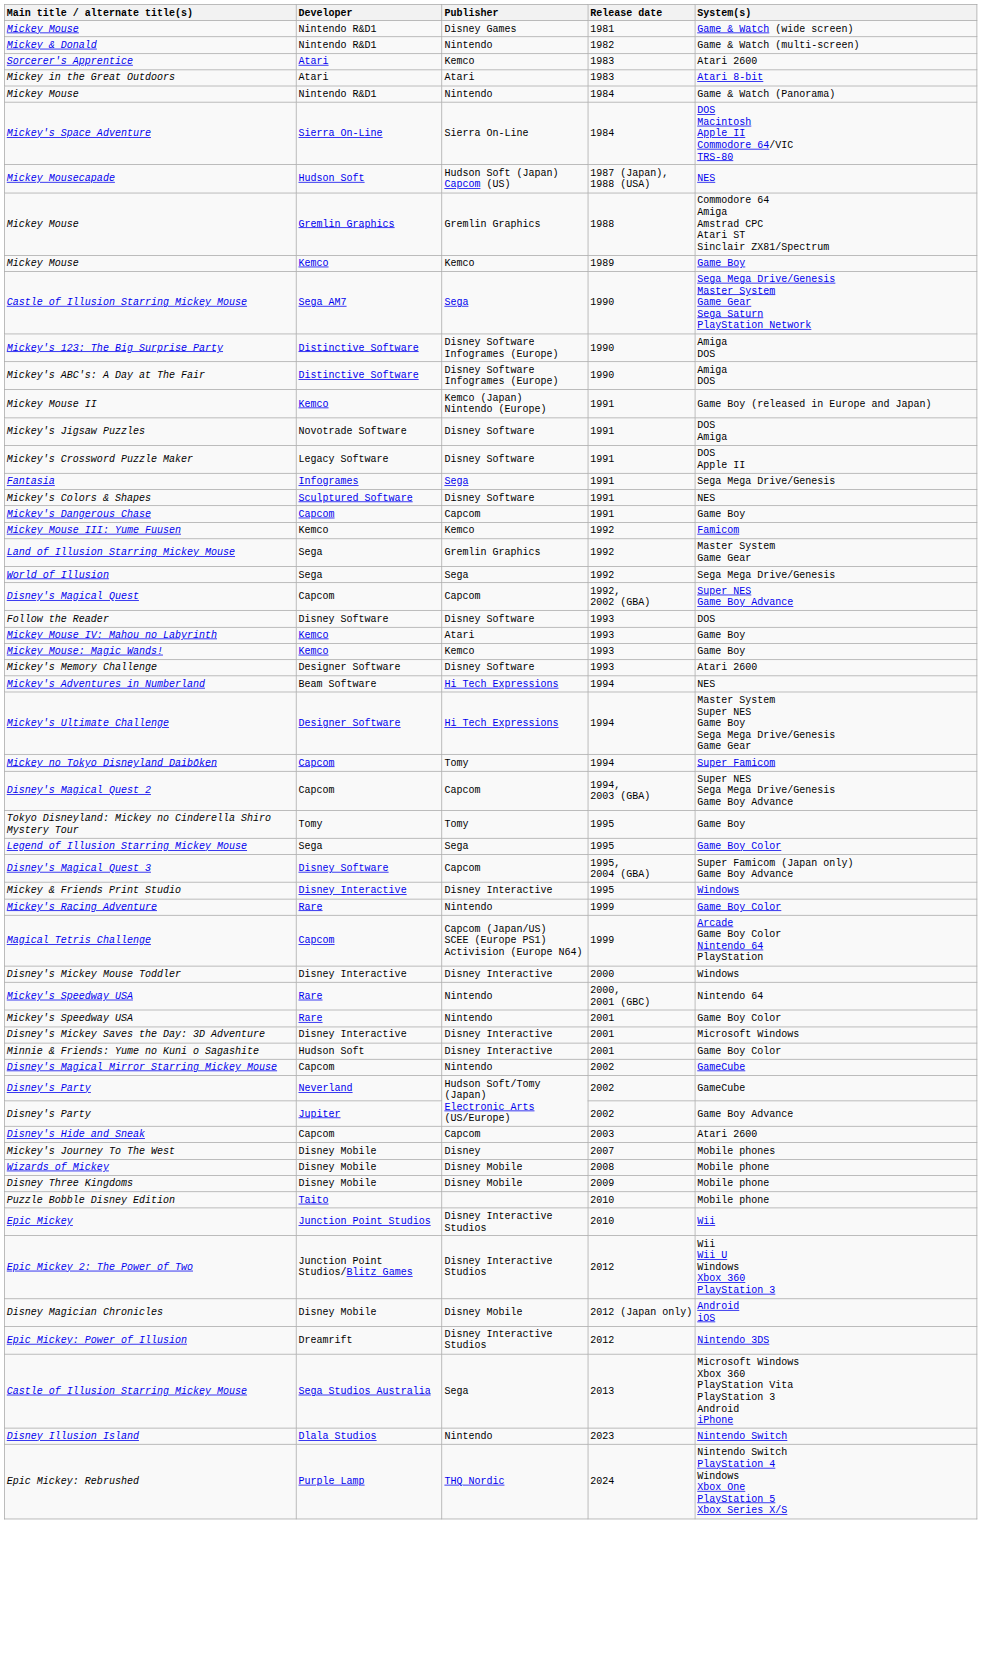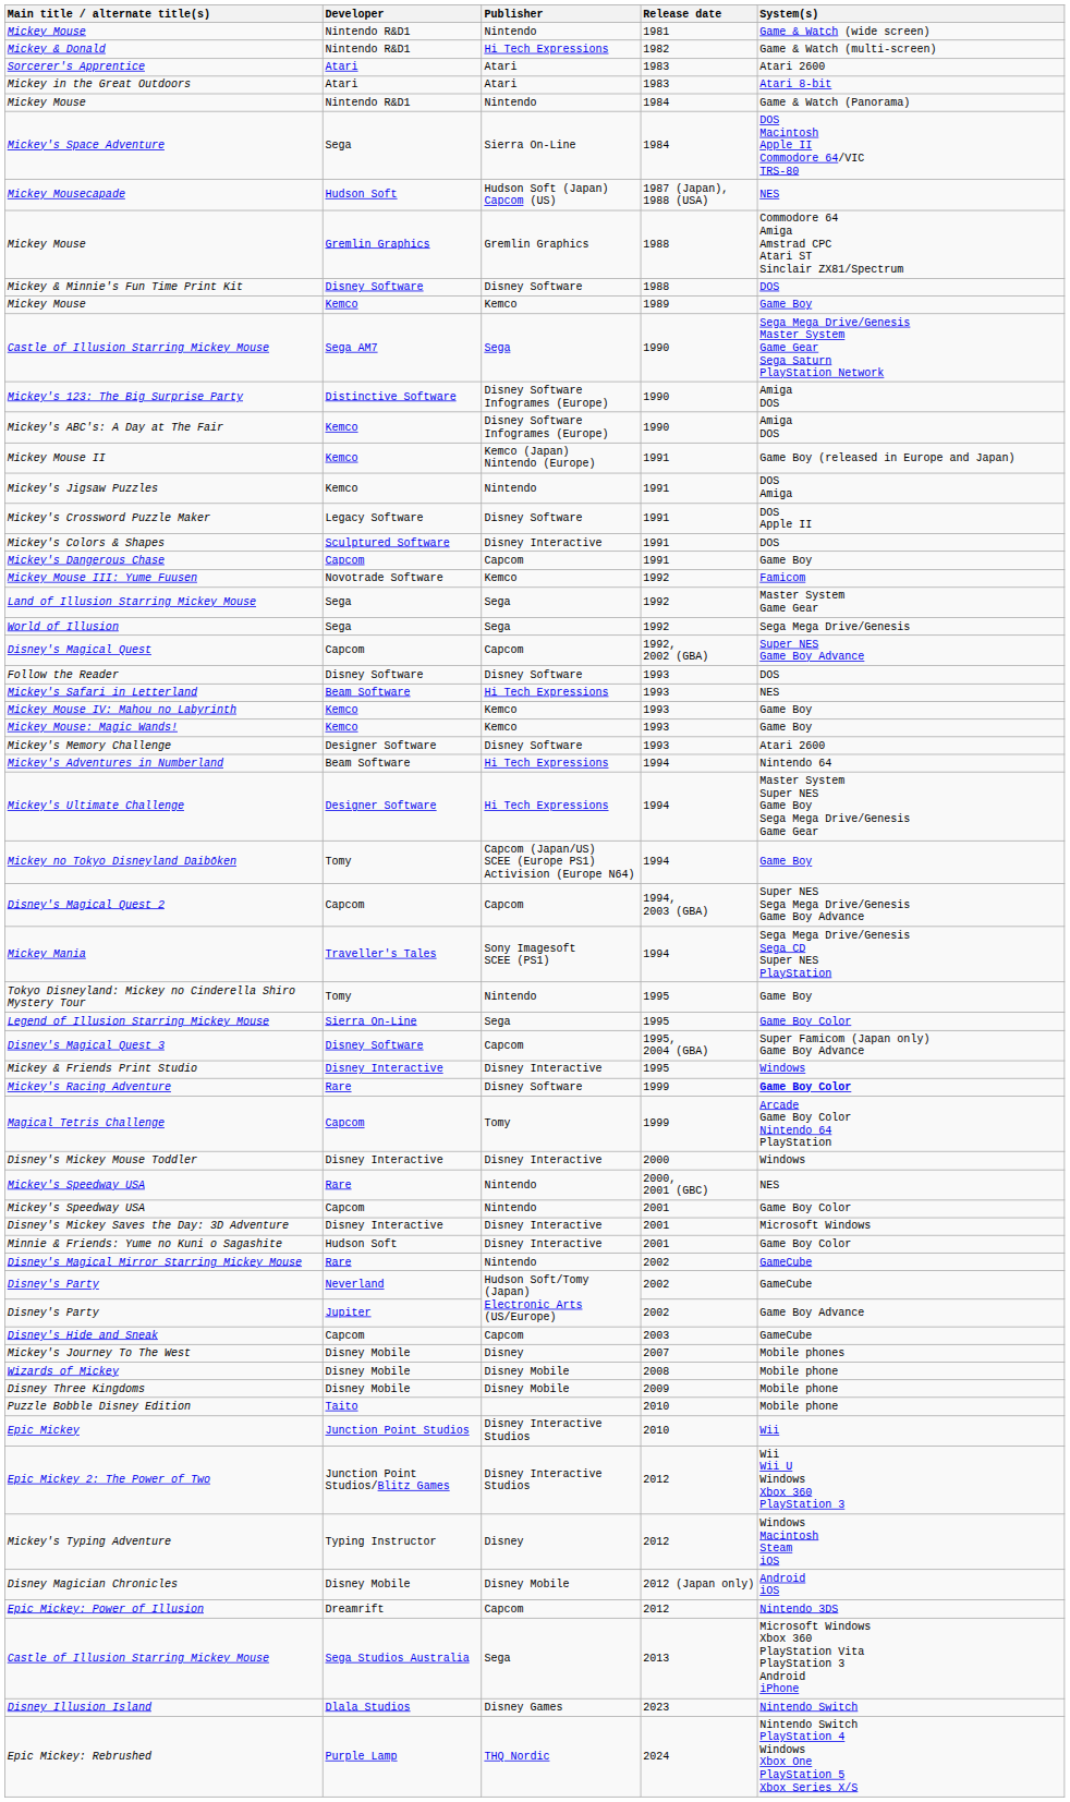 <table class="wikitable sortable" style="width: 100%;">
 <tr>
 <th style="width:30%; text-align:left;">Main title / alternate title(s)</th>
 <th style="width:15%; text-align:left;">Developer</th>
 <th style="width:15%; text-align:left;">Publisher</th>
 <th style="width:11%; text-align:left;">Release date</th>
 <th style="width:44%; text-align:left;">System(s)</th>
 </tr>
 <tr>
 <td><em><a href='#'>Mickey Mouse</a></em></td>
 <td>Nintendo R&D1</td>
-<td>Disney Games</td>
+<td>Nintendo</td>
 <td>1981</td>
 <td><a href='#'>Game & Watch</a> (wide screen)</td>
 </tr>
 <tr>
 <td><em><a href='#'>Mickey & Donald</a></em></td>
 <td>Nintendo R&D1</td>
-<td>Nintendo</td>
+<td><a href='#'>Hi Tech Expressions</a></td>
 <td>1982</td>
 <td>Game & Watch (multi-screen)</td>
 </tr>
 <tr>
 <td><em><a href='#'>Sorcerer's Apprentice</a></em></td>
 <td><a href='#'>Atari</a></td>
-<td>Kemco</td>
+<td>Atari</td>
 <td>1983</td>
 <td>Atari 2600</td>
 </tr>
 <tr>
 <td><em>Mickey in the Great Outdoors</em></td>
 <td>Atari</td>
 <td>Atari</td>
 <td>1983</td>
 <td><a href='#'>Atari 8-bit</a></td>
 </tr>
 <tr>
 <td><em>Mickey Mouse</em></td>
 <td>Nintendo R&D1</td>
 <td>Nintendo</td>
 <td>1984</td>
 <td>Game & Watch (Panorama)</td>
 </tr>
 <tr>
 <td><em><a href='#'>Mickey's Space Adventure</a></em></td>
-<td><a href='#'>Sierra On-Line</a></td>
+<td>Sega</td>
 <td>Sierra On-Line</td>
 <td>1984</td>
 <td><a href='#'>DOS</a><br><a href='#'>Macintosh</a><br><a href='#'>Apple II</a><br><a href='#'>Commodore 64</a>/VIC<br><a href='#'>TRS-80</a></td>
 </tr>
 <tr>
 <td><em><a href='#'>Mickey Mousecapade</a></em></td>
 <td><a href='#'>Hudson Soft</a></td>
 <td>Hudson Soft (Japan)<br><a href='#'>Capcom</a> (US)</td>
 <td>1987 (Japan), 1988 (USA)</td>
 <td><a href='#'>NES</a></td>
 </tr>
 <tr>
 <td><em>Mickey Mouse</em></td>
 <td><a href='#'>Gremlin Graphics</a></td>
 <td>Gremlin Graphics</td>
 <td>1988</td>
 <td>Commodore 64<br>Amiga<br>Amstrad CPC<br>Atari ST<br>Sinclair ZX81/Spectrum</td>
+</tr>
+<tr>
+<td><em>Mickey & Minnie's Fun Time Print Kit</em></td>
+<td><a href='#'>Disney Software</a></td>
+<td>Disney Software</td>
+<td>1988</td>
+<td><a href='#'>DOS</a></td>
 </tr>
 <tr>
 <td><em>Mickey Mouse</em></td>
 <td><a href='#'>Kemco</a></td>
 <td>Kemco</td>
 <td>1989</td>
 <td><a href='#'>Game Boy</a></td>
 </tr>
 <tr>
 <td><em><a href='#'>Castle of Illusion Starring Mickey Mouse</a></em></td>
 <td><a href='#'>Sega AM7</a></td>
 <td><a href='#'>Sega</a></td>
 <td>1990</td>
 <td><a href='#'>Sega Mega Drive/Genesis</a><br><a href='#'>Master System</a><br><a href='#'>Game Gear</a><br><a href='#'>Sega Saturn</a><br><a href='#'>PlayStation Network</a></td>
 </tr>
 <tr>
 <td><em><a href='#'>Mickey's 123: The Big Surprise Party</a></em></td>
 <td><a href='#'>Distinctive Software</a></td>
 <td>Disney Software<br>Infogrames (Europe)</td>
 <td>1990</td>
 <td>Amiga<br>DOS</td>
 </tr>
 <tr>
 <td><em>Mickey's ABC's: A Day at The Fair</em></td>
-<td><a href='#'>Distinctive Software</a></td>
+<td><a href='#'>Kemco</a></td>
 <td>Disney Software<br>Infogrames (Europe)</td>
 <td>1990</td>
 <td>Amiga<br>DOS</td>
 </tr>
 <tr>
 <td><em>Mickey Mouse II</em></td>
 <td><a href='#'>Kemco</a></td>
 <td>Kemco (Japan)<br>Nintendo (Europe)</td>
 <td>1991</td>
 <td>Game Boy (released in Europe and Japan)</td>
 </tr>
 <tr>
 <td><em>Mickey's Jigsaw Puzzles</em></td>
-<td>Novotrade Software</td>
-<td>Disney Software</td>
+<td>Kemco</td>
+<td>Nintendo</td>
 <td>1991</td>
 <td>DOS<br>Amiga</td>
 </tr>
 <tr>
 <td><em>Mickey's Crossword Puzzle Maker</em></td>
 <td>Legacy Software</td>
 <td>Disney Software</td>
 <td>1991</td>
 <td>DOS<br>Apple II</td>
 </tr>
 <tr>
-<td><em><a href='#'>Fantasia</a></em></td>
-<td><a href='#'>Infogrames</a></td>
-<td><a href='#'>Sega</a></td>
-<td>1991</td>
-<td>Sega Mega Drive/Genesis</td>
-</tr>
-<tr>
 <td><em>Mickey's Colors & Shapes</em></td>
 <td><a href='#'>Sculptured Software</a></td>
-<td>Disney Software</td>
+<td>Disney Interactive</td>
 <td>1991</td>
-<td>NES</td>
+<td>DOS</td>
 </tr>
 <tr>
 <td><em><a href='#'>Mickey's Dangerous Chase</a></em></td>
 <td><a href='#'>Capcom</a></td>
 <td>Capcom</td>
 <td>1991</td>
 <td>Game Boy</td>
 </tr>
 <tr>
 <td><em><a href='#'>Mickey Mouse III: Yume Fuusen</a></em></td>
-<td>Kemco</td>
+<td>Novotrade Software</td>
 <td>Kemco</td>
 <td>1992</td>
 <td><a href='#'>Famicom</a></td>
 </tr>
 <tr>
 <td><em><a href='#'>Land of Illusion Starring Mickey Mouse</a></em></td>
 <td>Sega</td>
-<td>Gremlin Graphics</td>
+<td>Sega</td>
 <td>1992</td>
 <td>Master System<br>Game Gear</td>
 </tr>
 <tr>
 <td><em><a href='#'>World of Illusion</a></em></td>
 <td>Sega</td>
 <td>Sega</td>
 <td>1992</td>
 <td>Sega Mega Drive/Genesis</td>
 </tr>
 <tr>
 <td><em><a href='#'>Disney's Magical Quest</a></em></td>
 <td>Capcom</td>
 <td>Capcom</td>
 <td>1992,<br>2002 (GBA)</td>
 <td><a href='#'>Super NES</a><br><a href='#'>Game Boy Advance</a></td>
 </tr>
 <tr>
 <td><em>Follow the Reader</em></td>
 <td>Disney Software</td>
 <td>Disney Software</td>
 <td>1993</td>
 <td>DOS</td>
 </tr>
 <tr>
+<td><em><a href='#'>Mickey's Safari in Letterland</a></em></td>
+<td><a href='#'>Beam Software</a></td>
+<td><a href='#'>Hi Tech Expressions</a></td>
+<td>1993</td>
+<td>NES</td>
+</tr>
+<tr>
 <td><em><a href='#'>Mickey Mouse IV: Mahou no Labyrinth</a></em></td>
 <td><a href='#'>Kemco</a></td>
-<td>Atari</td>
+<td>Kemco</td>
 <td>1993</td>
 <td>Game Boy</td>
 </tr>
 <tr>
 <td><em><a href='#'>Mickey Mouse: Magic Wands!</a></em></td>
 <td><a href='#'>Kemco</a></td>
 <td>Kemco</td>
 <td>1993</td>
 <td>Game Boy</td>
 </tr>
 <tr>
 <td><em>Mickey's Memory Challenge</em></td>
 <td>Designer Software</td>
 <td>Disney Software</td>
 <td>1993</td>
 <td>Atari 2600</td>
 </tr>
 <tr>
 <td><em><a href='#'>Mickey's Adventures in Numberland</a></em></td>
 <td>Beam Software</td>
 <td><a href='#'>Hi Tech Expressions</a></td>
 <td>1994</td>
-<td>NES</td>
+<td>Nintendo 64</td>
 </tr>
 <tr>
 <td><em><a href='#'>Mickey's Ultimate Challenge</a></em></td>
 <td><a href='#'>Designer Software</a></td>
 <td><a href='#'>Hi Tech Expressions</a></td>
 <td>1994</td>
 <td>Master System<br>Super NES<br>Game Boy<br>Sega Mega Drive/Genesis<br>Game Gear</td>
 </tr>
 <tr>
 <td><em><a href='#'>Mickey no Tokyo Disneyland Daibōken</a></em></td>
-<td><a href='#'>Capcom</a></td>
 <td>Tomy</td>
+<td>Capcom (Japan/US)<br>SCEE (Europe PS1)<br>Activision (Europe N64)</td>
 <td>1994</td>
-<td><a href='#'>Super Famicom</a></td>
+<td><a href='#'>Game Boy</a></td>
 </tr>
 <tr>
 <td><em><a href='#'>Disney's Magical Quest 2</a></em></td>
 <td>Capcom</td>
 <td>Capcom</td>
 <td>1994,<br>2003 (GBA)</td>
 <td>Super NES<br>Sega Mega Drive/Genesis<br>Game Boy Advance</td>
 </tr>
 <tr>
+<td><em><a href='#'>Mickey Mania</a></em></td>
+<td><a href='#'>Traveller's Tales</a></td>
+<td>Sony Imagesoft<br>SCEE (PS1)</td>
+<td>1994</td>
+<td>Sega Mega Drive/Genesis<br><a href='#'>Sega CD</a><br>Super NES<br><a href='#'>PlayStation</a></td>
+</tr>
+<tr>
 <td><em>Tokyo Disneyland: Mickey no Cinderella Shiro Mystery Tour</em></td>
 <td>Tomy</td>
-<td>Tomy</td>
+<td>Nintendo</td>
 <td>1995</td>
 <td>Game Boy</td>
 </tr>
 <tr>
 <td><em><a href='#'>Legend of Illusion Starring Mickey Mouse</a></em></td>
-<td>Sega</td>
+<td><a href='#'>Sierra On-Line</a></td>
 <td>Sega</td>
 <td>1995</td>
 <td><a href='#'>Game Boy Color</a></td>
 </tr>
 <tr>
 <td><em><a href='#'>Disney's Magical Quest 3</a></em></td>
 <td><a href='#'>Disney Software</a></td>
 <td>Capcom</td>
 <td>1995,<br>2004 (GBA)</td>
 <td>Super Famicom (Japan only)<br>Game Boy Advance</td>
 </tr>
 <tr>
 <td><em>Mickey & Friends Print Studio</em></td>
 <td><a href='#'>Disney Interactive</a></td>
 <td>Disney Interactive</td>
 <td>1995</td>
 <td><a href='#'>Windows</a></td>
 </tr>
 <tr>
 <td><em><a href='#'>Mickey's Racing Adventure</a></em></td>
 <td><a href='#'>Rare</a></td>
-<td>Nintendo</td>
+<td>Disney Software</td>
 <td>1999</td>
-<td><a href='#'>Game Boy Color</a></td>
+<td><strong><a href='#'>Game Boy Color</a></strong></td>
 </tr>
 <tr>
 <td><em><a href='#'>Magical Tetris Challenge</a></em></td>
 <td><a href='#'>Capcom</a></td>
-<td>Capcom (Japan/US)<br>SCEE (Europe PS1)<br>Activision (Europe N64)</td>
+<td>Tomy</td>
 <td>1999</td>
 <td><a href='#'>Arcade</a><br>Game Boy Color<br><a href='#'>Nintendo 64</a><br>PlayStation</td>
 </tr>
 <tr>
 <td><em>Disney's Mickey Mouse Toddler</em></td>
 <td>Disney Interactive</td>
 <td>Disney Interactive</td>
 <td>2000</td>
 <td>Windows</td>
 </tr>
 <tr>
 <td><em><a href='#'>Mickey's Speedway USA</a></em></td>
 <td><a href='#'>Rare</a></td>
 <td>Nintendo</td>
 <td>2000,<br>2001 (GBC)</td>
-<td>Nintendo 64</td>
+<td>NES</td>
 </tr>
 <tr>
 <td><em>Mickey's Speedway USA</em> </td>
-<td><a href='#'>Rare</a></td>
+<td>Capcom</td>
 <td>Nintendo</td>
 <td>2001</td>
 <td>Game Boy Color</td>
 </tr>
 <tr>
 <td><em>Disney's Mickey Saves the Day: 3D Adventure</em></td>
 <td>Disney Interactive</td>
 <td>Disney Interactive</td>
 <td>2001</td>
 <td>Microsoft Windows</td>
 </tr>
 <tr>
 <td><em>Minnie & Friends: Yume no Kuni o Sagashite</em></td>
 <td>Hudson Soft</td>
 <td>Disney Interactive</td>
 <td>2001</td>
 <td>Game Boy Color</td>
 </tr>
 <tr>
 <td><em><a href='#'>Disney's Magical Mirror Starring Mickey Mouse</a></em></td>
-<td>Capcom</td>
+<td><a href='#'>Rare</a></td>
 <td>Nintendo</td>
 <td>2002</td>
 <td><a href='#'>GameCube</a></td>
 </tr>
 <tr>
 <td><em><a href='#'>Disney's Party</a></em></td>
 <td><a href='#'>Neverland</a></td>
 <td rowspan="2">Hudson Soft/Tomy (Japan)<br><a href='#'>Electronic Arts</a> (US/Europe)</td>
 <td>2002</td>
 <td>GameCube</td>
 </tr>
 <tr>
 <td><em>Disney's Party</em> </td>
 <td><a href='#'>Jupiter</a></td>
 <td>2002</td>
 <td>Game Boy Advance</td>
 </tr>
 <tr>
 <td><em><a href='#'>Disney's Hide and Sneak</a></em></td>
 <td>Capcom</td>
 <td>Capcom</td>
 <td>2003</td>
-<td>Atari 2600</td>
+<td>GameCube</td>
 </tr>
 <tr>
 <td><em>Mickey's Journey To The West</em></td>
 <td>Disney Mobile</td>
 <td>Disney</td>
 <td>2007</td>
 <td>Mobile phones</td>
 </tr>
 <tr>
 <td><em><a href='#'>Wizards of Mickey</a></em></td>
 <td>Disney Mobile</td>
 <td>Disney Mobile</td>
 <td>2008</td>
 <td>Mobile phone</td>
 </tr>
 <tr>
 <td><em>Disney Three Kingdoms</em></td>
 <td>Disney Mobile</td>
 <td>Disney Mobile</td>
 <td>2009</td>
 <td>Mobile phone</td>
 </tr>
 <tr>
 <td><em>Puzzle Bobble Disney Edition</em></td>
 <td><a href='#'>Taito</a></td>
 <td></td>
 <td>2010</td>
 <td>Mobile phone</td>
 </tr>
 <tr>
 <td><em><a href='#'>Epic Mickey</a></em></td>
 <td><a href='#'>Junction Point Studios</a></td>
 <td>Disney Interactive Studios</td>
 <td>2010</td>
 <td><a href='#'>Wii</a></td>
 </tr>
 <tr>
 <td><em><a href='#'>Epic Mickey 2: The Power of Two</a></em></td>
 <td>Junction Point Studios/<a href='#'>Blitz Games</a></td>
 <td>Disney Interactive Studios</td>
 <td>2012</td>
 <td>Wii<br><a href='#'>Wii U</a><br>Windows<br><a href='#'>Xbox 360</a><br><a href='#'>PlayStation 3</a></td>
 </tr>
 <tr>
+<td><em>Mickey's Typing Adventure</em></td>
+<td>Typing Instructor</td>
+<td>Disney</td>
+<td>2012</td>
+<td>Windows<br><a href='#'>Macintosh</a><br><a href='#'>Steam</a><br><a href='#'>iOS</a></td>
+</tr>
+<tr>
 <td><em>Disney Magician Chronicles</em></td>
 <td>Disney Mobile</td>
 <td>Disney Mobile</td>
 <td>2012 (Japan only)</td>
 <td><a href='#'>Android</a><br><a href='#'>iOS</a></td>
 </tr>
 <tr>
 <td><em><a href='#'>Epic Mickey: Power of Illusion</a></em></td>
 <td>Dreamrift</td>
-<td>Disney Interactive Studios</td>
+<td>Capcom</td>
 <td>2012</td>
 <td><a href='#'>Nintendo 3DS</a></td>
 </tr>
 <tr>
 <td><em><a href='#'>Castle of Illusion Starring Mickey Mouse</a></em></td>
 <td><a href='#'>Sega Studios Australia</a></td>
 <td>Sega</td>
 <td>2013</td>
 <td>Microsoft Windows<br>Xbox 360<br>PlayStation Vita<br>PlayStation 3<br>Android<br><a href='#'>iPhone</a></td>
 </tr>
 <tr>
 <td><em><a href='#'>Disney Illusion Island</a></em></td>
 <td><a href='#'>Dlala Studios</a></td>
-<td>Nintendo</td>
+<td>Disney Games</td>
 <td>2023</td>
 <td><a href='#'>Nintendo Switch</a></td>
 </tr>
 <tr>
 <td><em>Epic Mickey: Rebrushed</em></td>
 <td><a href='#'>Purple Lamp</a></td>
 <td><a href='#'>THQ Nordic</a></td>
 <td>2024</td>
 <td>Nintendo Switch<br><a href='#'>PlayStation 4</a><br>Windows<br><a href='#'>Xbox One</a><br><a href='#'>PlayStation 5</a><br><a href='#'>Xbox Series X/S</a><br></td>
 </tr>
 </table>
